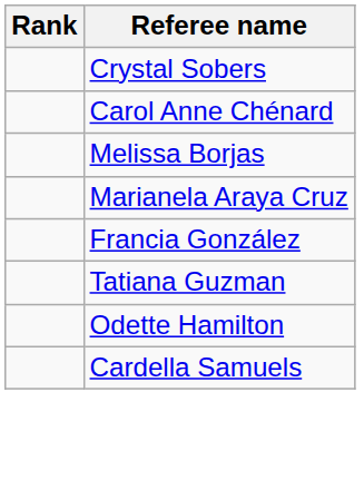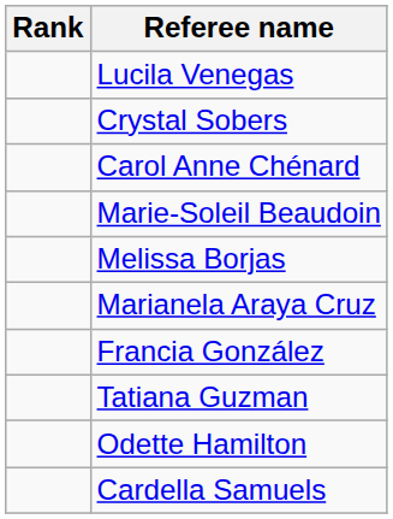 <table class="wikitable">
 <tr>
 <th>Rank</th>
 <th>Referee name</th>
+</tr>
+<tr>
+<td></td>
+<td> <a href='#'>Lucila Venegas</a></td>
 </tr>
 <tr>
 <td></td>
 <td> <a href='#'>Crystal Sobers</a></td>
 </tr>
 <tr>
 <td></td>
 <td> <a href='#'>Carol Anne Chénard</a></td>
+</tr>
+<tr>
+<td></td>
+<td> <a href='#'>Marie-Soleil Beaudoin</a></td>
 </tr>
 <tr>
 <td></td>
 <td> <a href='#'>Melissa Borjas</a></td>
 </tr>
 <tr>
 <td></td>
 <td> <a href='#'>Marianela Araya Cruz</a></td>
 </tr>
 <tr>
 <td></td>
 <td> <a href='#'>Francia González</a></td>
 </tr>
 <tr>
 <td></td>
 <td> <a href='#'>Tatiana Guzman</a></td>
 </tr>
 <tr>
 <td></td>
 <td> <a href='#'>Odette Hamilton</a></td>
 </tr>
 <tr>
 <td></td>
 <td> <a href='#'>Cardella Samuels</a></td>
 </tr>
 </table>
